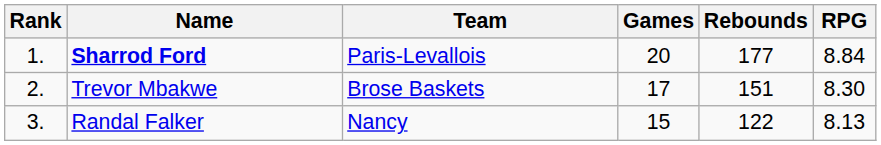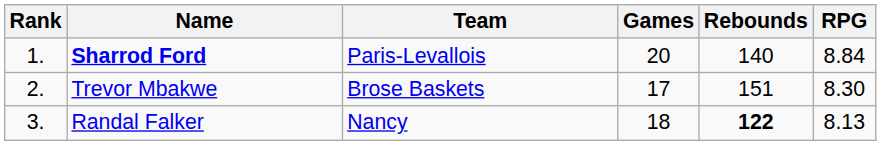 <table class="wikitable" style="text-align: center;">
 <tr>
 <th>Rank</th>
 <th width=200>Name</th>
 <th width=200>Team</th>
 <th>Games</th>
 <th width=75>Rebounds</th>
 <th width=40>RPG</th>
 </tr>
 <tr>
 <td>1.</td>
 <td align="left"> <strong><a href='#'>Sharrod Ford</a></strong></td>
 <td align="left"> <a href='#'>Paris-Levallois</a></td>
 <td>20</td>
-<td>177</td>
+<td>140</td>
 <td>8.84</td>
 </tr>
 <tr>
 <td>2.</td>
 <td align="left"> <a href='#'>Trevor Mbakwe</a></td>
 <td align="left"> <a href='#'>Brose Baskets</a></td>
 <td>17</td>
 <td>151</td>
 <td>8.30</td>
 </tr>
 <tr>
 <td>3.</td>
 <td align="left"> <a href='#'>Randal Falker</a></td>
 <td align="left"> <a href='#'>Nancy</a></td>
-<td>15</td>
-<td>122</td>
+<td>18</td>
+<td><strong>122</strong></td>
 <td>8.13</td>
 </tr>
 </table>
